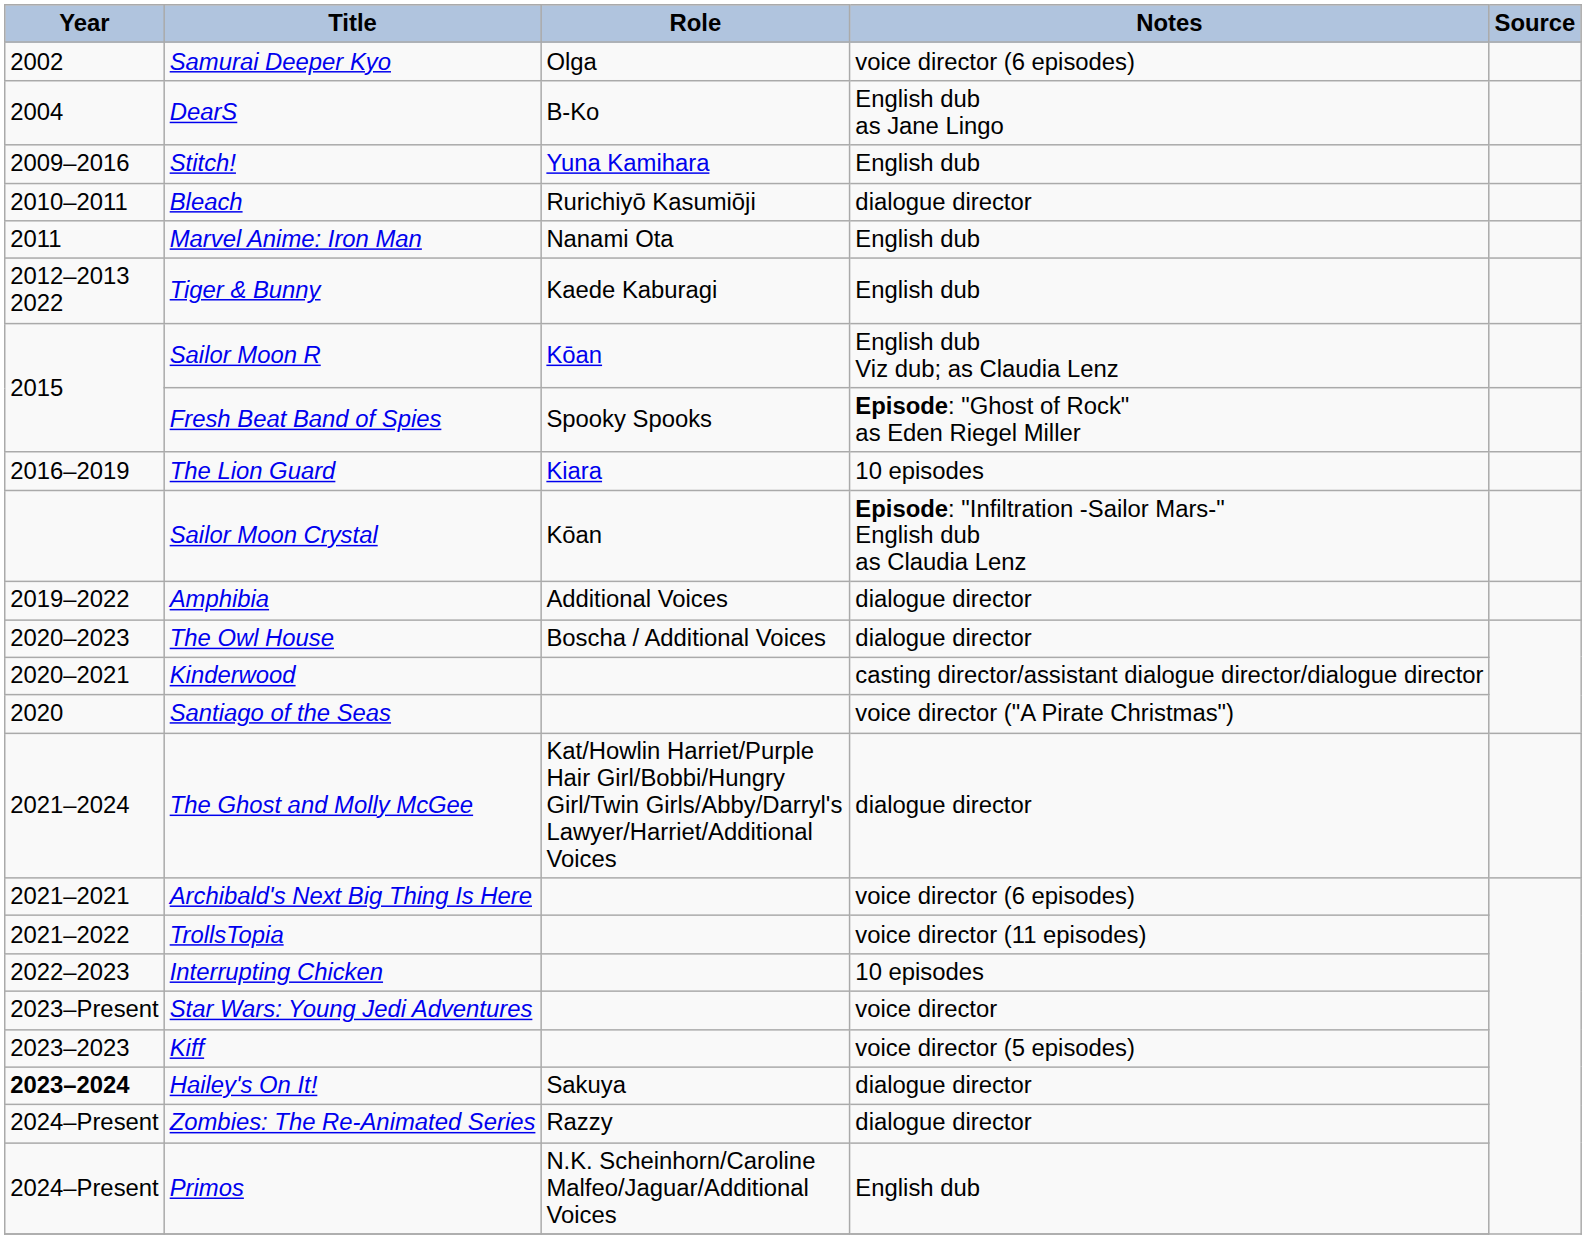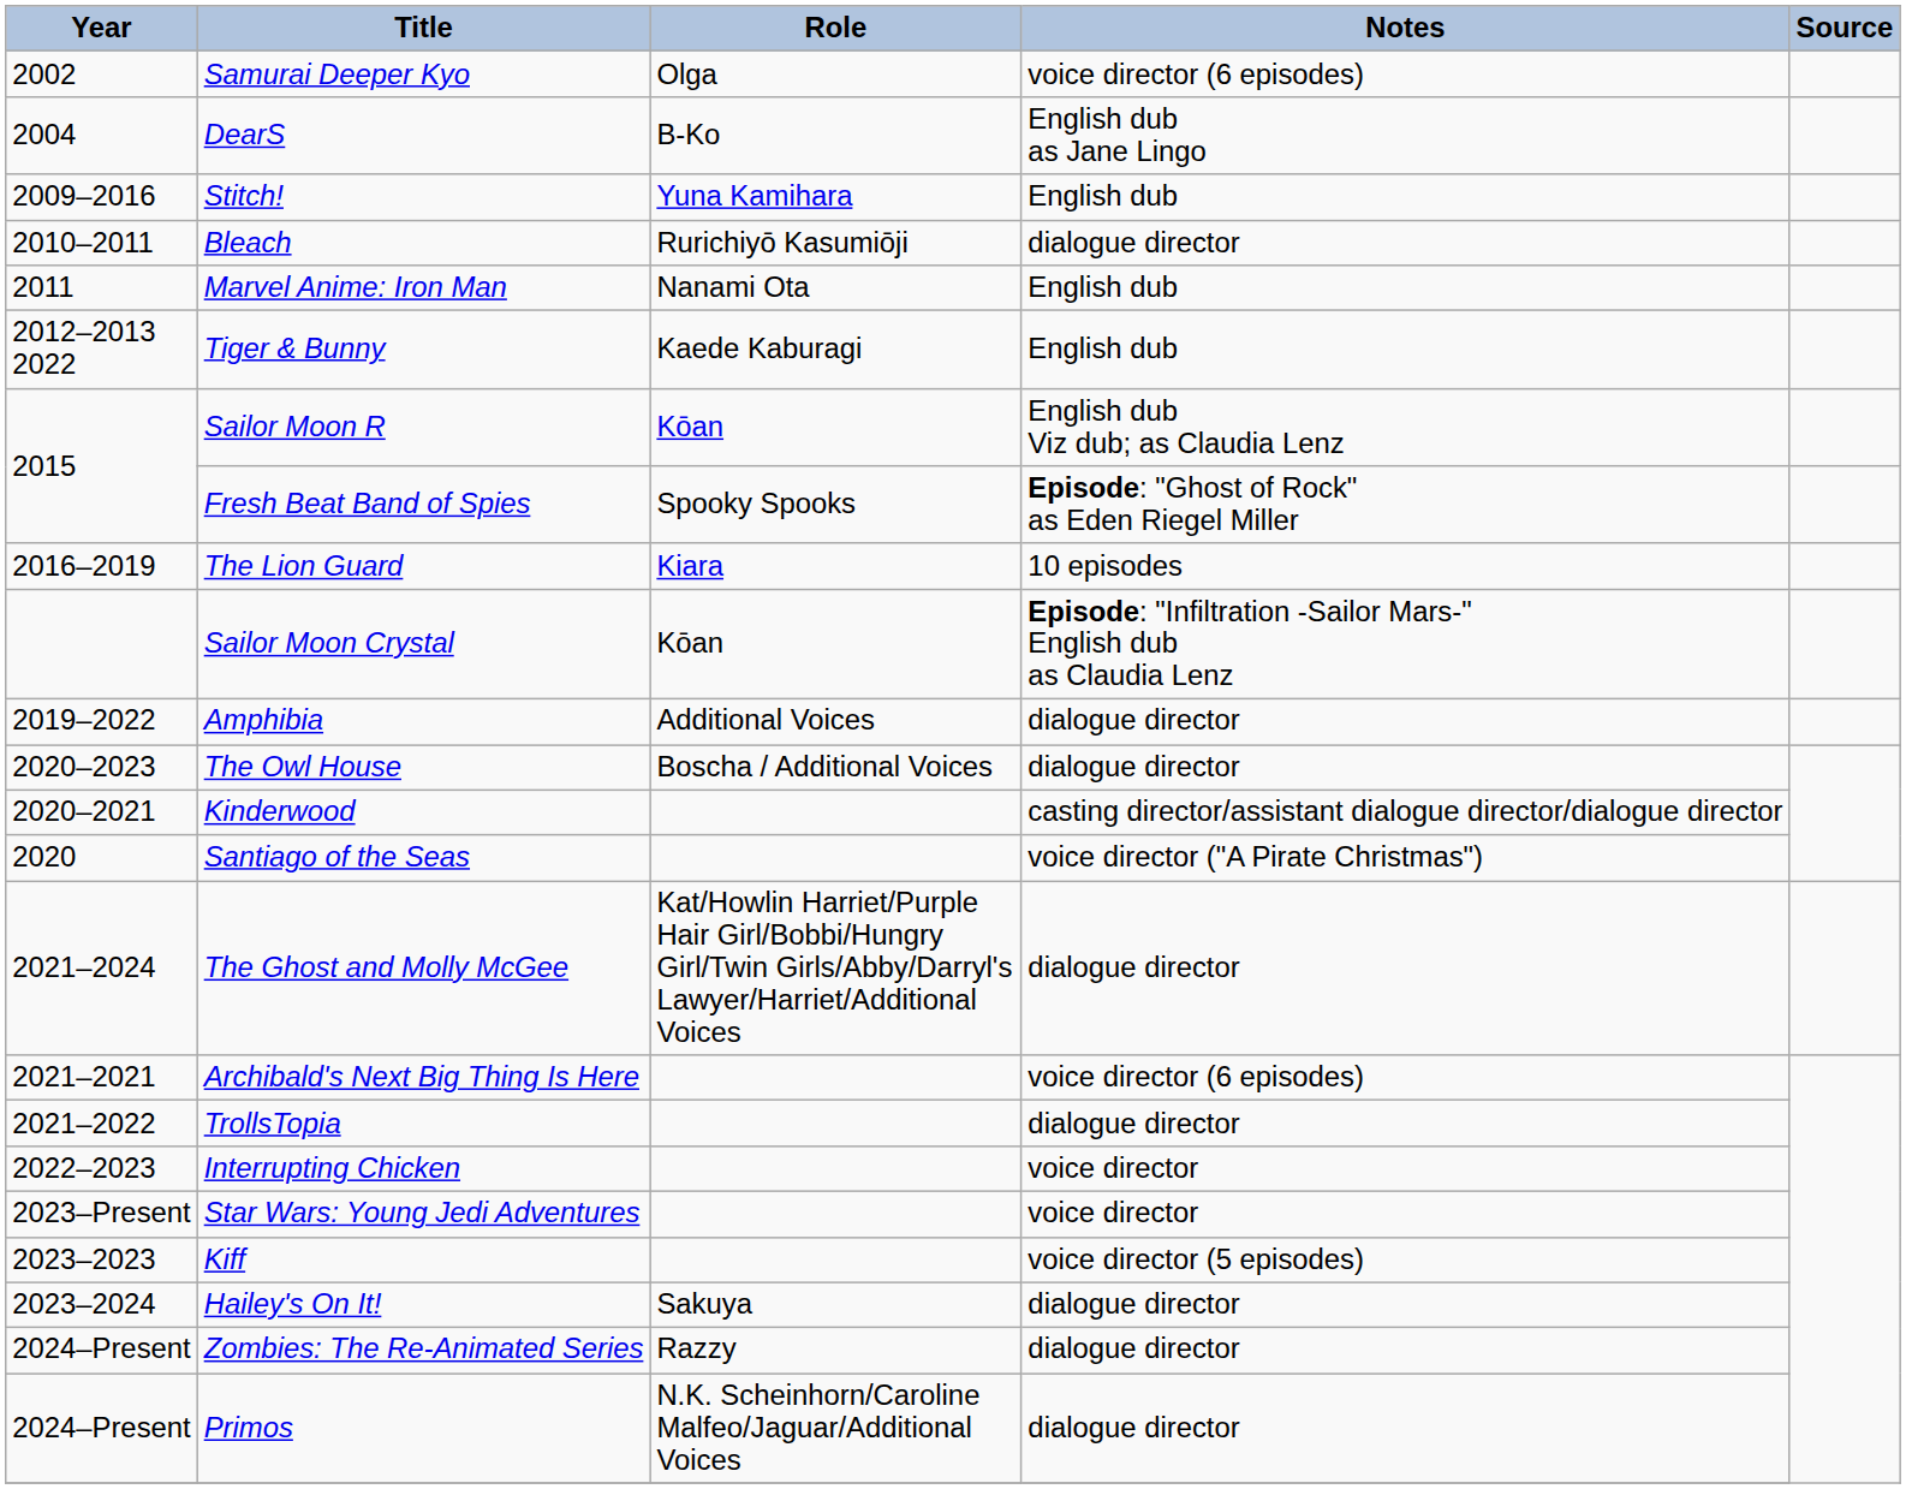 <table class="wikitable sortable plainrowheaders" style="width=95%;  font-size: 100%;">
 <tr style="background:#ccc; text-align:center;">
 <th style="background:#b0c4de;">Year</th>
 <th style="background:#b0c4de;">Title</th>
 <th style="background:#b0c4de; width:200px;">Role</th>
 <th style="background:#b0c4de;" class="unsortable">Notes</th>
 <th style="background:#b0c4de;" class="unsortable">Source</th>
 </tr>
 <tr>
 <td>2002</td>
 <td><em><a href='#'>Samurai Deeper Kyo</a></em></td>
 <td>Olga</td>
 <td>voice director (6 episodes)</td>
 <td></td>
 </tr>
 <tr>
 <td>2004</td>
 <td><em><a href='#'>DearS</a></em></td>
 <td>B-Ko</td>
 <td>English dub<br>as Jane Lingo</td>
 <td></td>
 </tr>
 <tr>
 <td>2009–2016</td>
 <td><em><a href='#'>Stitch!</a></em></td>
 <td><a href='#'>Yuna Kamihara</a></td>
 <td>English dub</td>
 <td></td>
 </tr>
 <tr>
 <td>2010–2011</td>
 <td><em><a href='#'>Bleach</a></em></td>
 <td>Rurichiyō Kasumiōji</td>
 <td>dialogue director</td>
 <td></td>
 </tr>
 <tr>
 <td>2011</td>
 <td><em><a href='#'>Marvel Anime: Iron Man</a></em></td>
 <td>Nanami Ota</td>
 <td>English dub</td>
 <td></td>
 </tr>
 <tr>
 <td>2012–2013<br>2022</td>
 <td><em><a href='#'>Tiger & Bunny</a></em></td>
 <td>Kaede Kaburagi</td>
 <td>English dub</td>
 <td></td>
 </tr>
 <tr>
 <td rowspan=2>2015</td>
 <td><em><a href='#'>Sailor Moon R</a></em></td>
 <td><a href='#'>Kōan</a></td>
 <td>English dub<br>Viz dub; as Claudia Lenz</td>
 <td></td>
 </tr>
 <tr>
 <td><em><a href='#'>Fresh Beat Band of Spies</a></em></td>
 <td>Spooky Spooks</td>
 <td><strong>Episode</strong>: "Ghost of Rock"<br>as Eden Riegel Miller</td>
 <td></td>
 </tr>
 <tr>
 <td>2016–2019</td>
 <td><em><a href='#'>The Lion Guard</a></em></td>
 <td><a href='#'>Kiara</a></td>
 <td>10 episodes</td>
 <td></td>
 </tr>
 <tr>
 <td></td>
 <td><em><a href='#'>Sailor Moon Crystal</a></em></td>
 <td>Kōan</td>
 <td><strong>Episode</strong>: "Infiltration -Sailor Mars-"<br>English dub<br>as Claudia Lenz</td>
 <td></td>
 </tr>
 <tr>
 <td>2019–2022</td>
 <td><em><a href='#'>Amphibia</a></em></td>
 <td>Additional Voices</td>
 <td>dialogue director</td>
 <td></td>
 </tr>
 <tr>
 <td>2020–2023</td>
 <td><em><a href='#'>The Owl House</a></em></td>
 <td>Boscha / Additional Voices</td>
 <td>dialogue director</td>
 </tr>
 <tr>
 <td>2020–2021</td>
 <td><em><a href='#'>Kinderwood</a></em></td>
 <td></td>
 <td>casting director/assistant dialogue director/dialogue director</td>
 </tr>
 <tr>
 <td>2020</td>
 <td><em><a href='#'>Santiago of the Seas</a></em></td>
 <td></td>
 <td>voice director ("A Pirate Christmas")</td>
 </tr>
 <tr>
 <td>2021–2024</td>
 <td><em><a href='#'>The Ghost and Molly McGee</a></em></td>
 <td>Kat/Howlin Harriet/Purple Hair Girl/Bobbi/Hungry Girl/Twin Girls/Abby/Darryl's Lawyer/Harriet/Additional Voices</td>
 <td>dialogue director</td>
 <td></td>
 </tr>
 <tr>
 <td>2021–2021</td>
 <td><em><a href='#'>Archibald's Next Big Thing Is Here</a></em></td>
 <td></td>
 <td>voice director (6 episodes)</td>
 </tr>
 <tr>
 <td>2021–2022</td>
 <td><em><a href='#'>TrollsTopia</a></em></td>
 <td></td>
-<td>voice director (11 episodes)</td>
+<td>dialogue director</td>
 </tr>
 <tr>
 <td>2022–2023</td>
 <td><em><a href='#'>Interrupting Chicken</a></em></td>
 <td></td>
-<td>10 episodes</td>
+<td>voice director</td>
 </tr>
 <tr>
 <td>2023–Present</td>
 <td><em><a href='#'>Star Wars: Young Jedi Adventures</a></em></td>
 <td></td>
 <td>voice director</td>
 </tr>
 <tr>
 <td>2023–2023</td>
 <td><em><a href='#'>Kiff</a></em></td>
 <td></td>
 <td>voice director (5 episodes)</td>
 </tr>
 <tr>
-<td><strong>2023–2024</strong></td>
+<td>2023–2024</td>
 <td><em><a href='#'>Hailey's On It!</a></em></td>
 <td>Sakuya</td>
 <td>dialogue director</td>
 </tr>
 <tr>
 <td>2024–Present</td>
 <td><em><a href='#'>Zombies: The Re-Animated Series</a></em></td>
 <td>Razzy</td>
 <td>dialogue director</td>
 </tr>
 <tr>
 <td>2024–Present</td>
 <td><em><a href='#'>Primos</a></em></td>
 <td>N.K. Scheinhorn/Caroline Malfeo/Jaguar/Additional Voices</td>
-<td>English dub</td>
+<td>dialogue director</td>
 </tr>
 <tr>
 </tr>
 </table>
